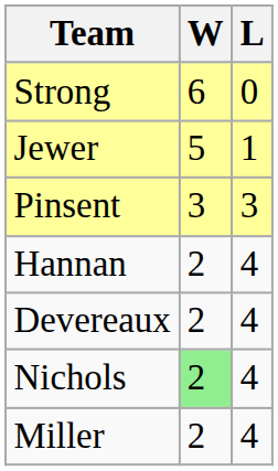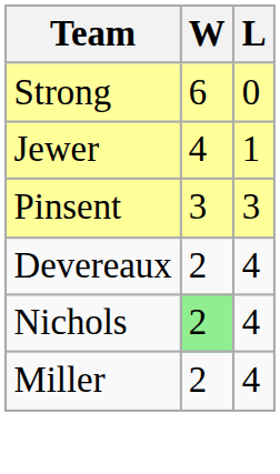 <table class="wikitable" border="1">
 <tr>
 <th>Team</th>
 <th>W</th>
 <th>L</th>
 </tr>
 <tr bgcolor="#ffff9a">
 <td>Strong</td>
 <td>6</td>
 <td>0</td>
 </tr>
 <tr bgcolor="#ffff9a">
 <td>Jewer</td>
-<td>5</td>
+<td>4</td>
 <td>1</td>
 </tr>
 <tr bgcolor="#ffff9a">
 <td>Pinsent</td>
 <td>3</td>
 <td>3</td>
-</tr>
-<tr>
-<td>Hannan</td>
-<td>2</td>
-<td>4</td>
 </tr>
 <tr>
 <td>Devereaux</td>
 <td>2</td>
 <td>4</td>
 </tr>
 <tr>
 <td>Nichols</td>
 <td style="background: lightgreen;">2</td>
 <td>4</td>
 </tr>
 <tr>
 <td>Miller</td>
 <td>2</td>
 <td>4</td>
 </tr>
 </table>
